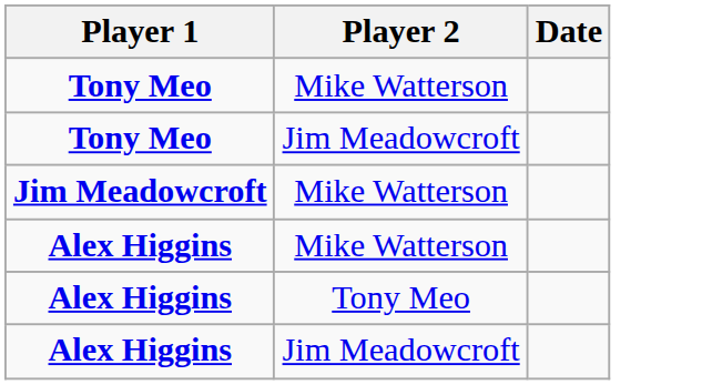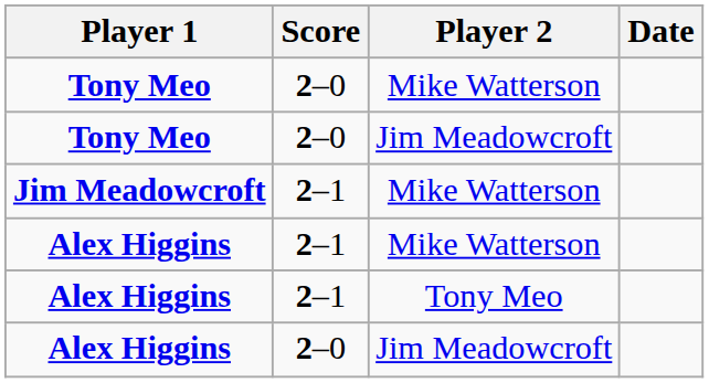 <table class="wikitable" style="text-align: center">
 <tr>
 <th>Player 1</th>
+<th>Score</th>
 <th>Player 2</th>
 <th>Date</th>
 </tr>
 <tr>
 <td> <strong><a href='#'>Tony Meo</a></strong></td>
+<td><strong>2</strong>–0</td>
 <td> <a href='#'>Mike Watterson</a></td>
 <td></td>
 </tr>
 <tr>
 <td> <strong><a href='#'>Tony Meo</a></strong></td>
+<td><strong>2</strong>–0</td>
 <td> <a href='#'>Jim Meadowcroft</a></td>
 <td></td>
 </tr>
 <tr>
 <td> <strong><a href='#'>Jim Meadowcroft</a></strong></td>
+<td><strong>2</strong>–1</td>
 <td> <a href='#'>Mike Watterson</a></td>
 <td></td>
 </tr>
 <tr>
 <td> <strong><a href='#'>Alex Higgins</a></strong></td>
+<td><strong>2</strong>–1</td>
 <td> <a href='#'>Mike Watterson</a></td>
 <td></td>
 </tr>
 <tr>
 <td> <strong><a href='#'>Alex Higgins</a></strong></td>
+<td><strong>2</strong>–1</td>
 <td> <a href='#'>Tony Meo</a></td>
 <td></td>
 </tr>
 <tr>
 <td> <strong><a href='#'>Alex Higgins</a></strong></td>
+<td><strong>2</strong>–0</td>
 <td> <a href='#'>Jim Meadowcroft</a></td>
 <td></td>
 </tr>
 </table>
